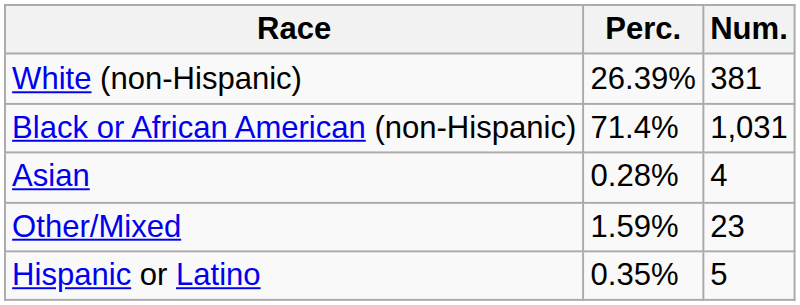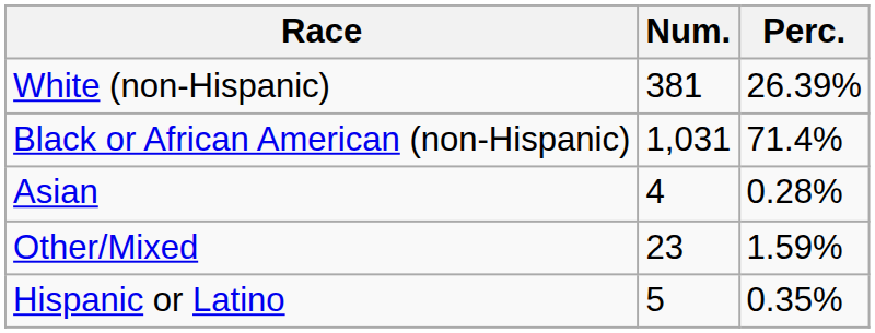 <table class="wikitable">
 <tr>
 <th>Race</th>
+<th>Num.</th>
 <th>Perc.</th>
-<th>Num.</th>
 </tr>
 <tr>
 <td><a href='#'>White</a> (non-Hispanic)</td>
+<td>381</td>
 <td>26.39%</td>
-<td>381</td>
 </tr>
 <tr>
 <td><a href='#'>Black or African American</a> (non-Hispanic)</td>
+<td>1,031</td>
 <td>71.4%</td>
-<td>1,031</td>
 </tr>
 <tr>
 <td><a href='#'>Asian</a></td>
+<td>4</td>
 <td>0.28%</td>
-<td>4</td>
 </tr>
 <tr>
 <td><a href='#'>Other/Mixed</a></td>
+<td>23</td>
 <td>1.59%</td>
-<td>23</td>
 </tr>
 <tr>
 <td><a href='#'>Hispanic</a> or <a href='#'>Latino</a></td>
+<td>5</td>
 <td>0.35%</td>
-<td>5</td>
 </tr>
 </table>
